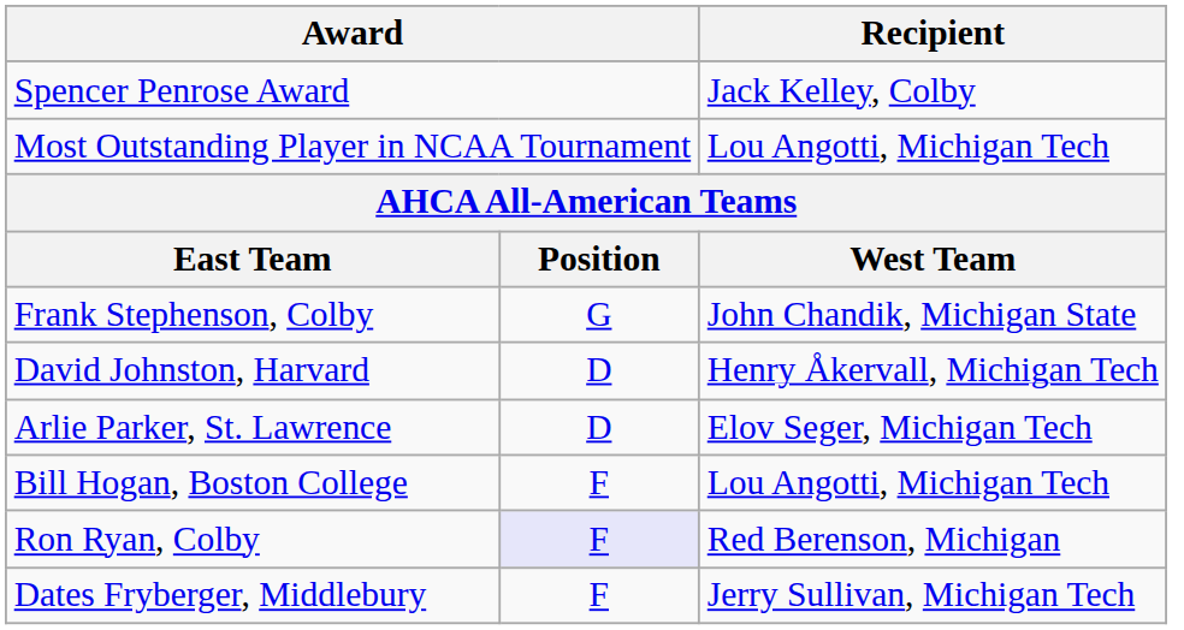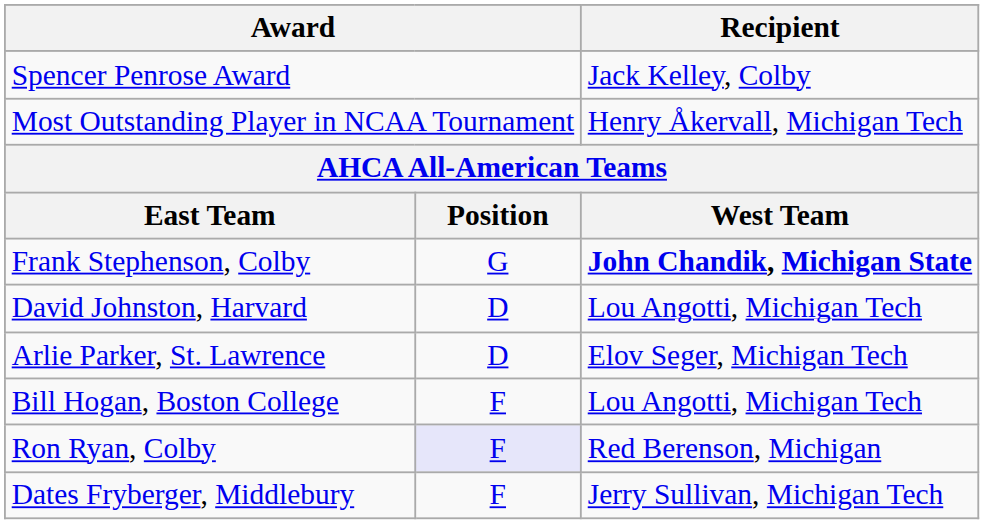 <table class="wikitable">
 <tr>
 <th colspan=2>Award</th>
 <th>Recipient</th>
 </tr>
 <tr>
 <td colspan=2><a href='#'>Spencer Penrose Award</a></td>
 <td><a href='#'>Jack Kelley</a>, <a href='#'>Colby</a></td>
 </tr>
 <tr>
 <td colspan=2><a href='#'>Most Outstanding Player in NCAA Tournament</a></td>
-<td><a href='#'>Lou Angotti</a>, <a href='#'>Michigan Tech</a></td>
+<td><a href='#'>Henry Åkervall</a>, <a href='#'>Michigan Tech</a></td>
 </tr>
 <tr>
 <th colspan=3><a href='#'>AHCA All-American Teams</a></th>
 </tr>
 <tr>
 <th>East Team</th>
 <th>  Position  </th>
 <th>West Team</th>
 </tr>
 <tr>
 <td><a href='#'>Frank Stephenson</a>, <a href='#'>Colby</a></td>
 <td align=center><a href='#'>G</a></td>
-<td><a href='#'>John Chandik</a>, <a href='#'>Michigan State</a></td>
+<td><strong><a href='#'>John Chandik</a>, <a href='#'>Michigan State</a></strong></td>
 </tr>
 <tr>
 <td><a href='#'>David Johnston</a>, <a href='#'>Harvard</a></td>
 <td align=center><a href='#'>D</a></td>
-<td><a href='#'>Henry Åkervall</a>, <a href='#'>Michigan Tech</a></td>
+<td><a href='#'>Lou Angotti</a>, <a href='#'>Michigan Tech</a></td>
 </tr>
 <tr>
 <td><a href='#'>Arlie Parker</a>, <a href='#'>St. Lawrence</a></td>
 <td align=center><a href='#'>D</a></td>
 <td><a href='#'>Elov Seger</a>, <a href='#'>Michigan Tech</a></td>
 </tr>
 <tr>
 <td><a href='#'>Bill Hogan</a>, <a href='#'>Boston College</a></td>
 <td align=center><a href='#'>F</a></td>
 <td><a href='#'>Lou Angotti</a>, <a href='#'>Michigan Tech</a></td>
 </tr>
 <tr>
 <td><a href='#'>Ron Ryan</a>, <a href='#'>Colby</a></td>
 <td align=center style="background: lavender;"><a href='#'>F</a></td>
 <td><a href='#'>Red Berenson</a>, <a href='#'>Michigan</a></td>
 </tr>
 <tr>
 <td><a href='#'>Dates Fryberger</a>, <a href='#'>Middlebury</a></td>
 <td align=center><a href='#'>F</a></td>
 <td><a href='#'>Jerry Sullivan</a>, <a href='#'>Michigan Tech</a></td>
 </tr>
 </table>
